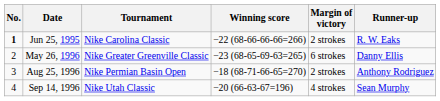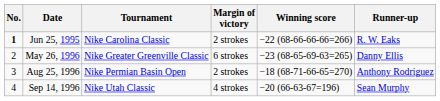 <table class="wikitable" style="font-size:95%;">
 <tr>
 <th>No.</th>
 <th>Date</th>
 <th>Tournament</th>
+<th>Margin of<br>victory</th>
 <th>Winning score</th>
-<th>Margin of<br>victory</th>
 <th>Runner-up</th>
 </tr>
 <tr>
 <td align=center><strong>1</strong></td>
 <td align=right>Jun 25, <a href='#'>1995</a></td>
 <td><a href='#'>Nike Carolina Classic</a></td>
+<td>2 strokes</td>
 <td>−22 (68-66-66-66=266)</td>
-<td>2 strokes</td>
 <td> <a href='#'>R. W. Eaks</a></td>
 </tr>
 <tr>
 <td align=center>2</td>
 <td align=right>May 26, <a href='#'>1996</a></td>
 <td><a href='#'>Nike Greater Greenville Classic</a></td>
+<td>6 strokes</td>
 <td>−23 (68-65-69-63=265)</td>
-<td>6 strokes</td>
 <td> <a href='#'>Danny Ellis</a></td>
 </tr>
 <tr>
 <td align=center>3</td>
 <td align=right>Aug 25, 1996</td>
 <td><a href='#'>Nike Permian Basin Open</a></td>
+<td>2 strokes</td>
 <td>−18 (68-71-66-65=270)</td>
-<td>2 strokes</td>
 <td> <a href='#'>Anthony Rodriguez</a></td>
 </tr>
 <tr>
 <td align=center>4</td>
 <td align=right>Sep 14, 1996</td>
 <td><a href='#'>Nike Utah Classic</a></td>
+<td>4 strokes</td>
 <td>−20 (66-63-67=196)</td>
-<td>4 strokes</td>
 <td> <a href='#'>Sean Murphy</a></td>
 </tr>
 </table>
